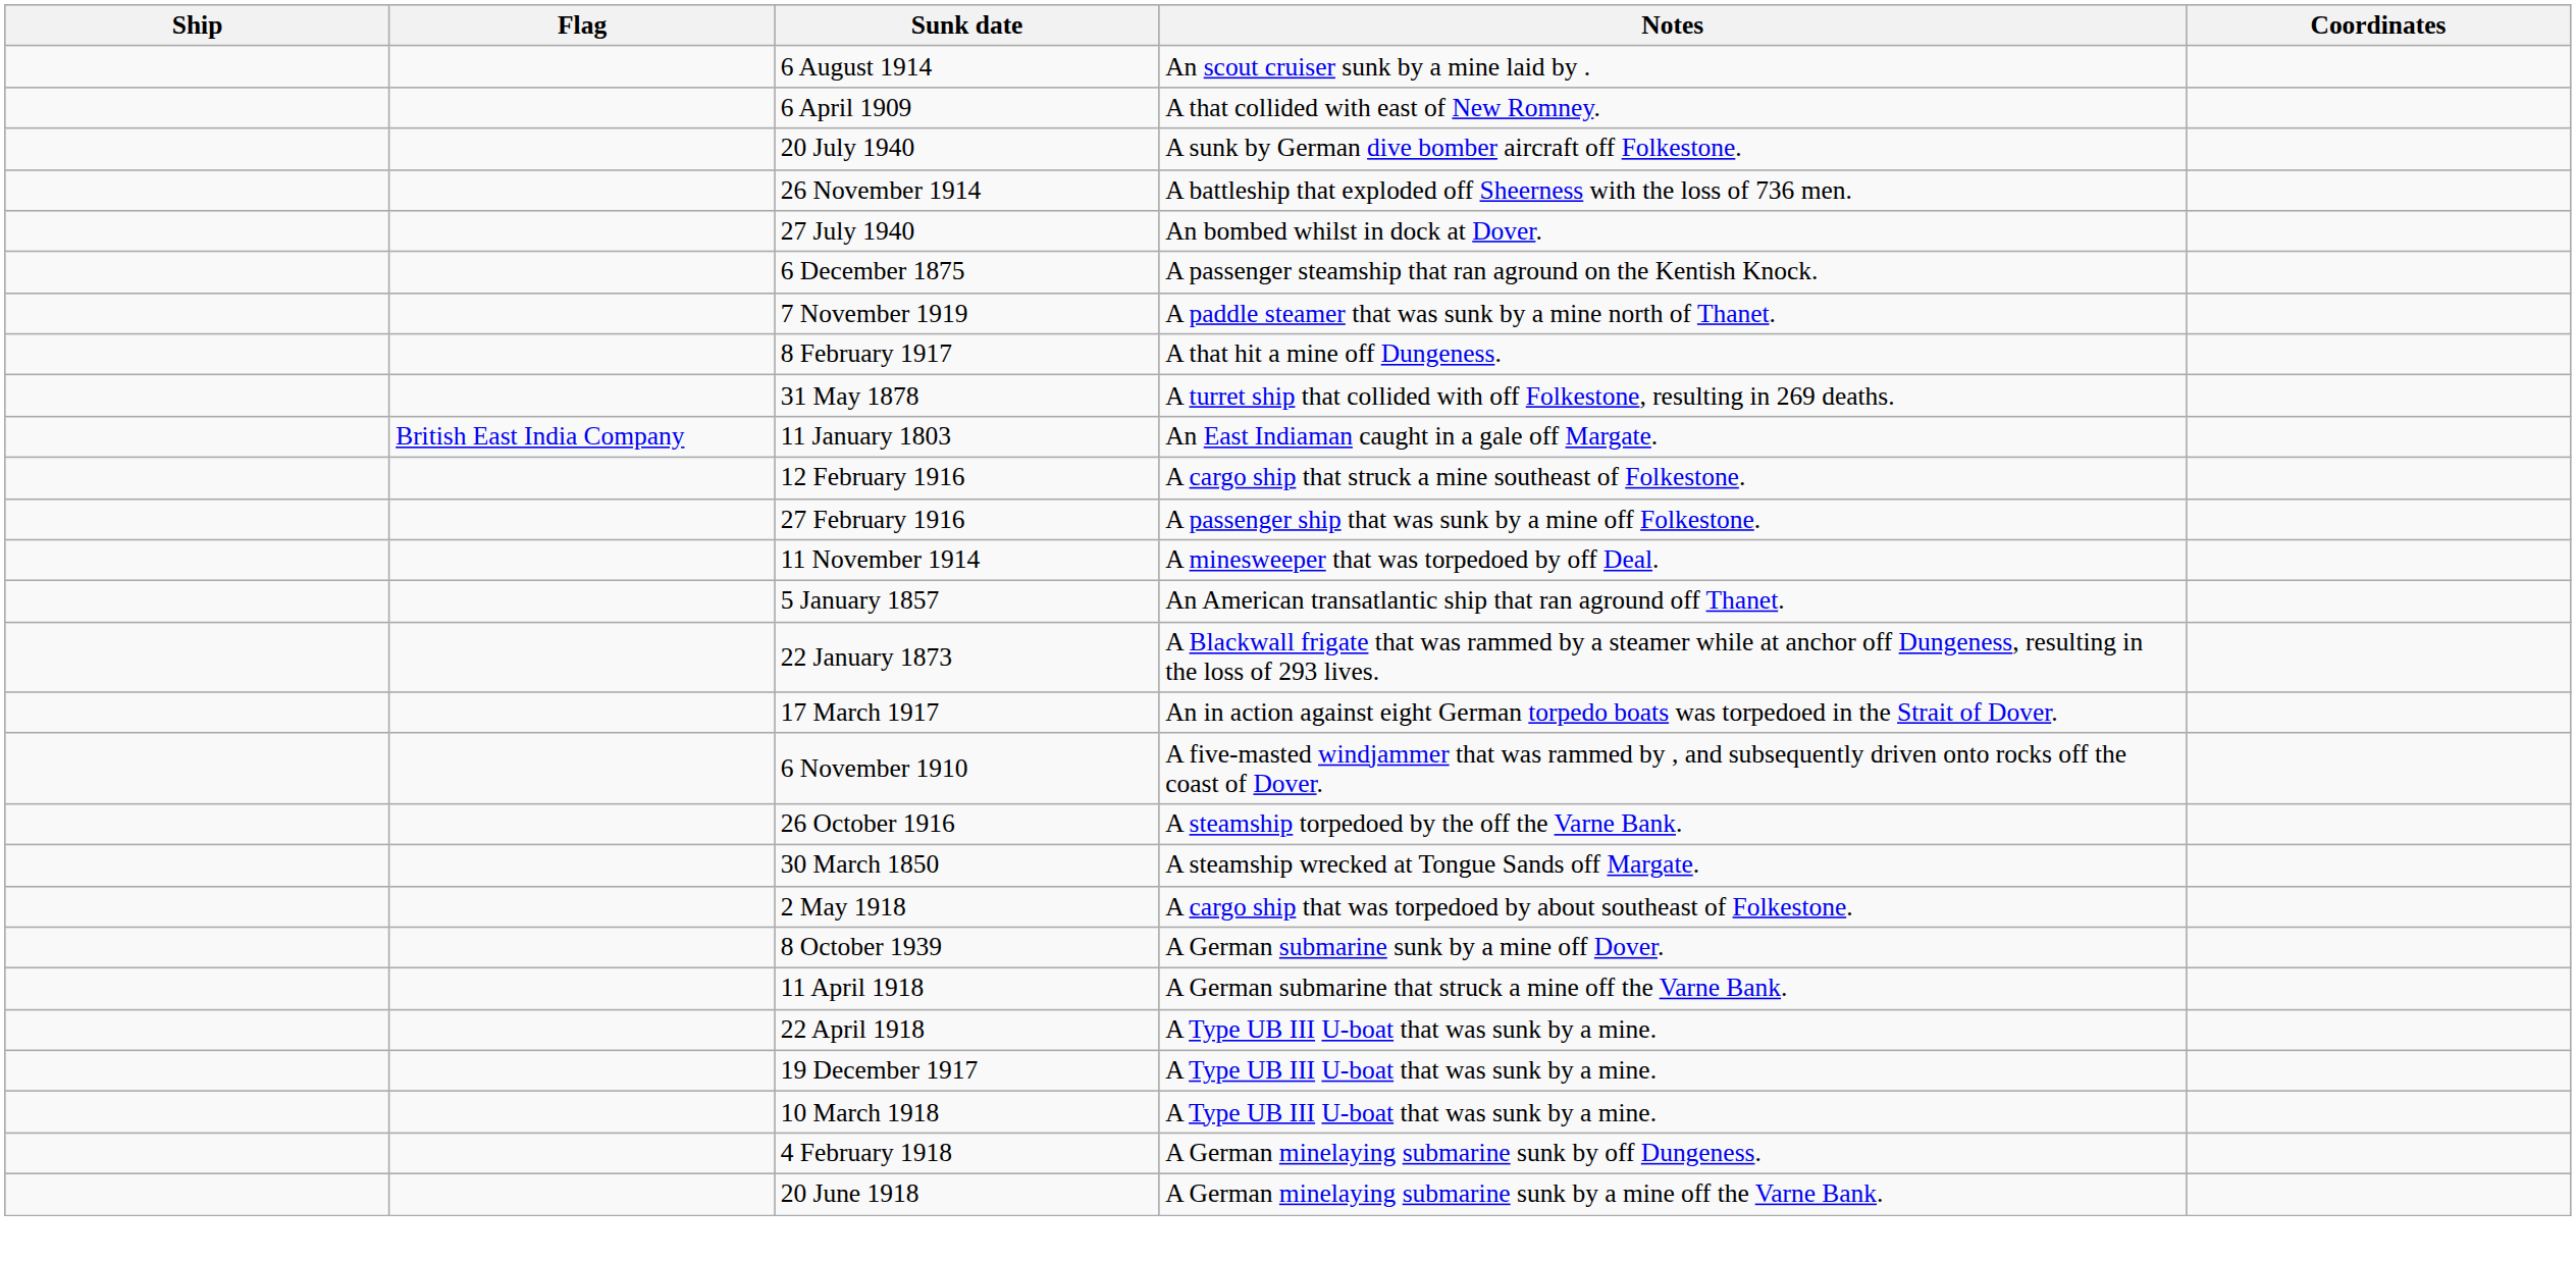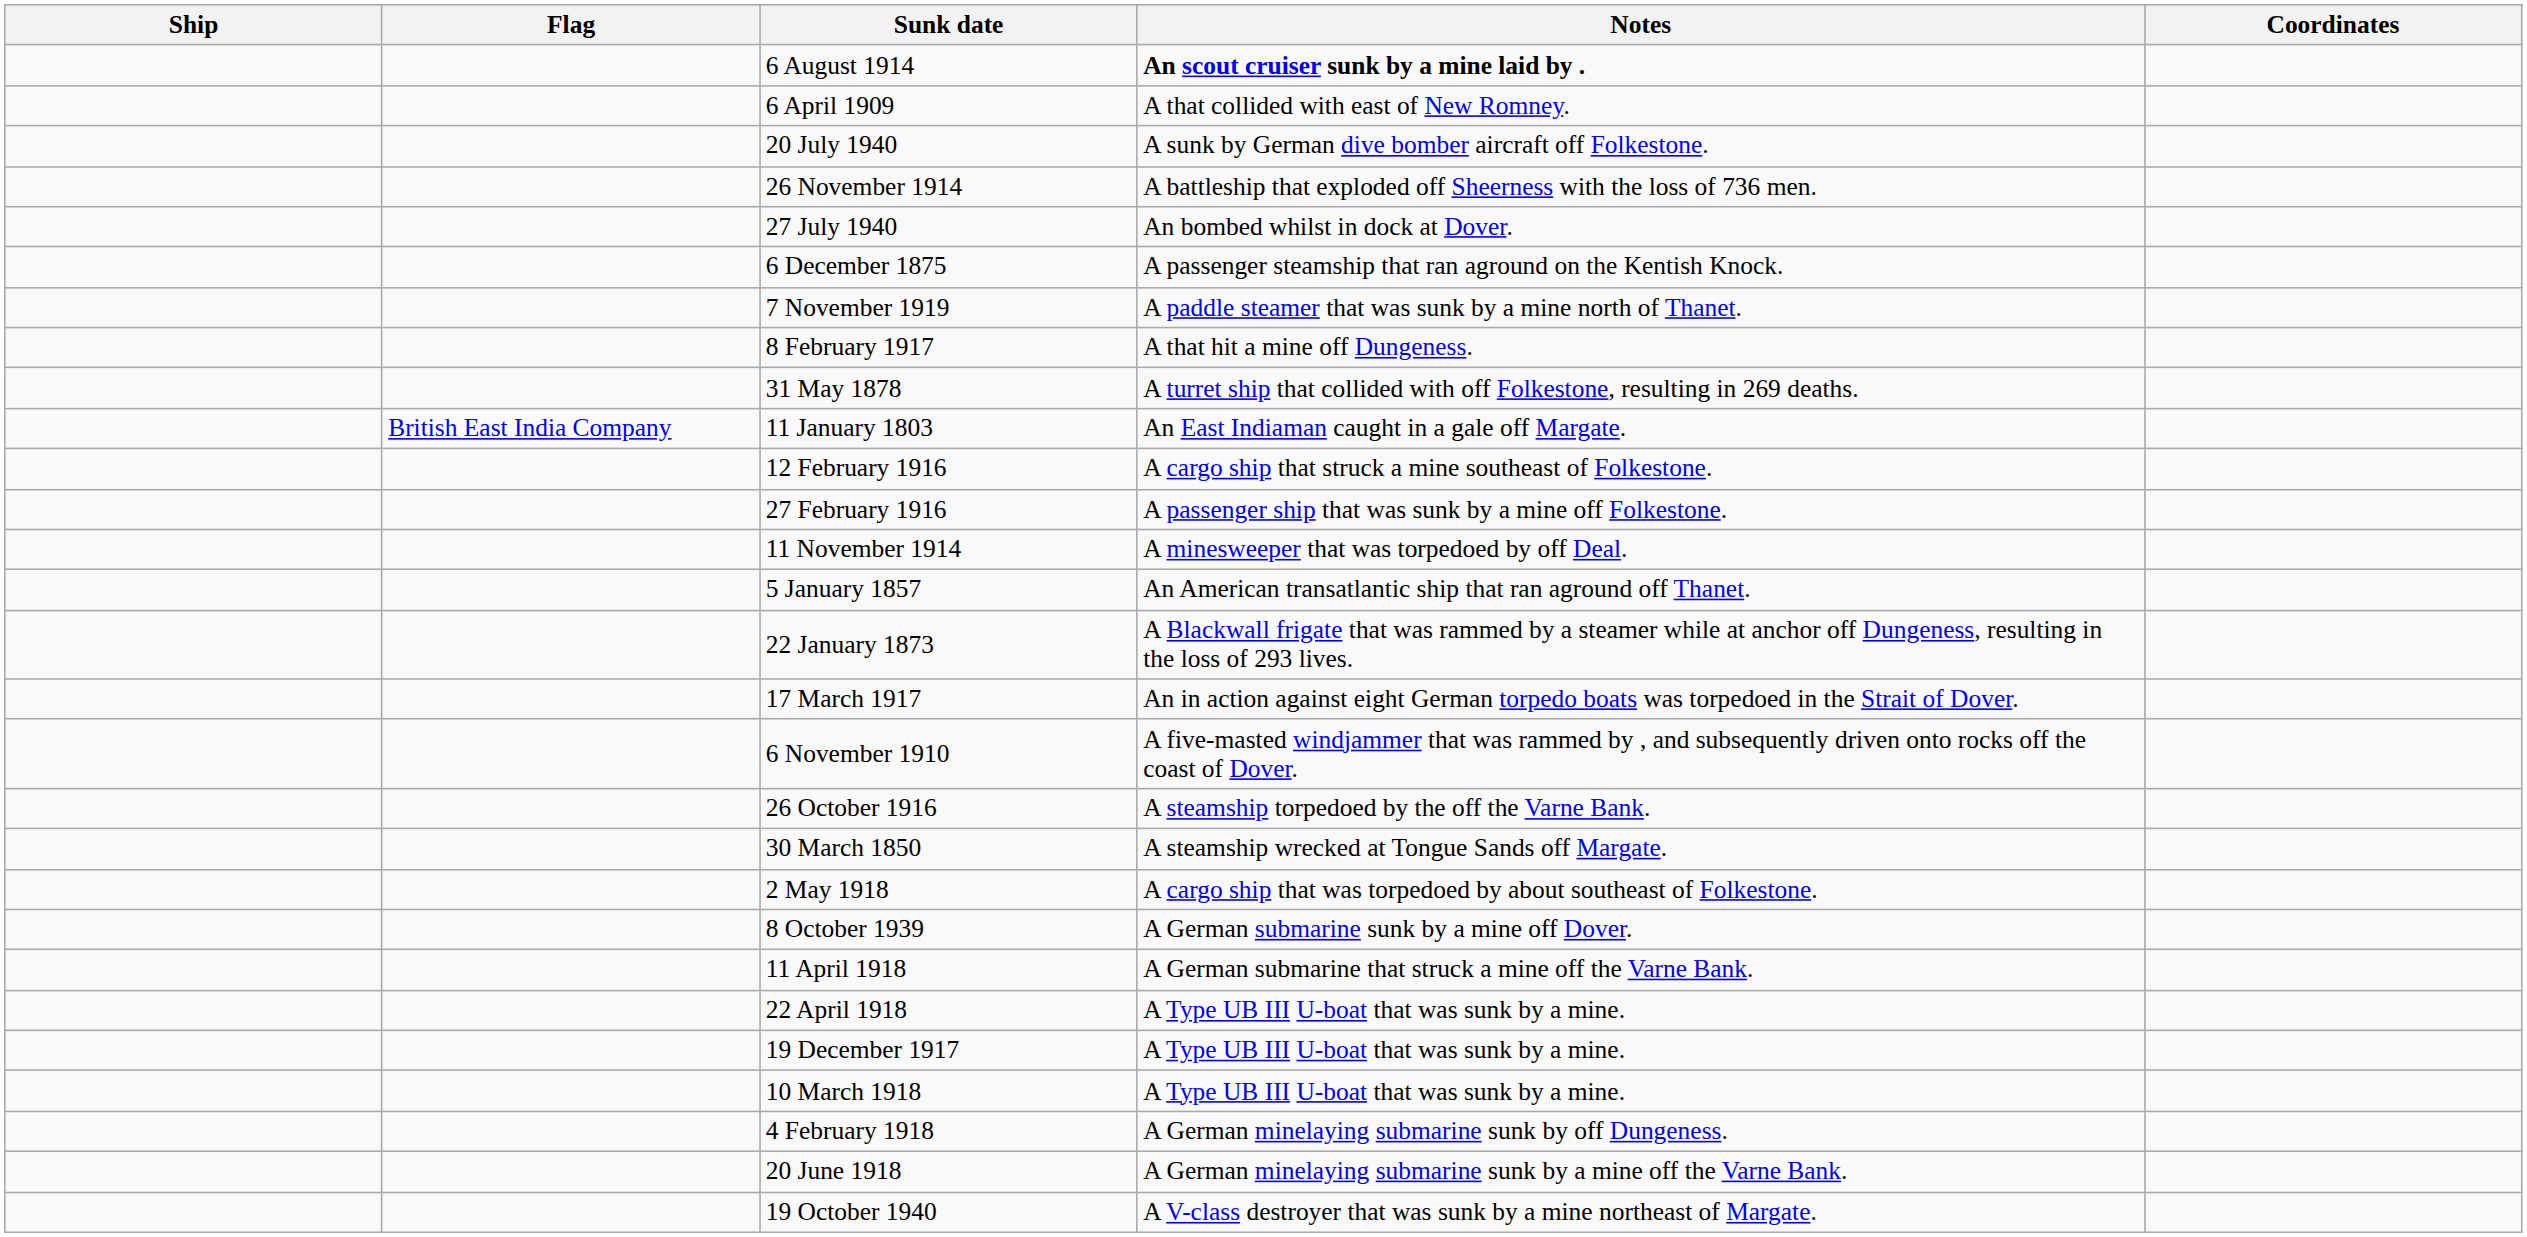 <table class=wikitable | style = "width:100%">
 <tr>
 <th style="width:15%">Ship</th>
 <th style="width:15%">Flag</th>
 <th style="width:15%">Sunk date</th>
 <th style="width:40%">Notes</th>
 <th style="width:15%">Coordinates</th>
 </tr>
 <tr>
 <td></td>
 <td></td>
 <td>6 August 1914</td>
-<td>An  <a href='#'>scout cruiser</a> sunk by a mine laid by .</td>
+<td><strong>An  <a href='#'>scout cruiser</a> sunk by a mine laid by .</strong></td>
 <td></td>
 </tr>
 <tr>
 <td></td>
 <td></td>
 <td>6 April 1909</td>
 <td>A  that collided with  east of <a href='#'>New Romney</a>.</td>
 <td></td>
 </tr>
 <tr>
 <td></td>
 <td></td>
 <td>20 July 1940</td>
 <td>A  sunk by German <a href='#'>dive bomber</a> aircraft off <a href='#'>Folkestone</a>.</td>
 <td></td>
 </tr>
 <tr>
 <td></td>
 <td></td>
 <td>26 November 1914</td>
 <td>A  battleship that exploded off <a href='#'>Sheerness</a> with the loss of 736 men.</td>
 <td></td>
 </tr>
 <tr>
 <td></td>
 <td></td>
 <td>27 July 1940</td>
 <td>An  bombed whilst in dock at <a href='#'>Dover</a>.</td>
 <td></td>
 </tr>
 <tr>
 <td></td>
 <td></td>
 <td>6 December 1875</td>
 <td>A passenger steamship that ran aground on the Kentish Knock.</td>
 <td></td>
 </tr>
 <tr>
 <td></td>
 <td></td>
 <td>7 November 1919</td>
 <td>A <a href='#'>paddle steamer</a> that was sunk by a mine north of <a href='#'>Thanet</a>.</td>
 <td></td>
 </tr>
 <tr>
 <td></td>
 <td></td>
 <td>8 February 1917</td>
 <td>A  that hit a mine off <a href='#'>Dungeness</a>.</td>
 <td></td>
 </tr>
 <tr>
 <td></td>
 <td></td>
 <td>31 May 1878</td>
 <td>A <a href='#'>turret ship</a> that collided with  off <a href='#'>Folkestone</a>, resulting in 269 deaths.</td>
 <td></td>
 </tr>
 <tr>
 <td></td>
 <td> <a href='#'>British East India Company</a></td>
 <td>11 January 1803</td>
 <td>An <a href='#'>East Indiaman</a> caught in a gale off <a href='#'>Margate</a>.</td>
 <td></td>
 </tr>
 <tr>
 <td></td>
 <td></td>
 <td>12 February 1916</td>
 <td>A <a href='#'>cargo ship</a> that struck a mine southeast of <a href='#'>Folkestone</a>.</td>
 <td></td>
 </tr>
 <tr>
 <td></td>
 <td></td>
 <td>27 February 1916</td>
 <td>A <a href='#'>passenger ship</a> that was sunk by a mine off <a href='#'>Folkestone</a>.</td>
 <td></td>
 </tr>
 <tr>
 <td></td>
 <td></td>
 <td>11 November 1914</td>
 <td>A <a href='#'>minesweeper</a> that was torpedoed by  off <a href='#'>Deal</a>.</td>
 <td></td>
 </tr>
 <tr>
 <td></td>
 <td></td>
 <td>5 January 1857</td>
 <td>An American transatlantic ship that ran aground off <a href='#'>Thanet</a>.</td>
 <td></td>
 </tr>
 <tr>
 <td></td>
 <td></td>
 <td>22 January 1873</td>
 <td>A <a href='#'>Blackwall frigate</a> that was rammed by a steamer while at anchor off <a href='#'>Dungeness</a>, resulting in the loss of 293 lives.</td>
 <td></td>
 </tr>
 <tr>
 <td></td>
 <td></td>
 <td>17 March 1917</td>
 <td>An  in action against eight German <a href='#'>torpedo boats</a> was torpedoed in the <a href='#'>Strait of Dover</a>.</td>
 <td></td>
 </tr>
 <tr>
 <td></td>
 <td></td>
 <td>6 November 1910</td>
 <td>A five-masted <a href='#'>windjammer</a> that was rammed by , and subsequently driven onto rocks off the coast of <a href='#'>Dover</a>.</td>
 <td></td>
 </tr>
 <tr>
 <td></td>
 <td></td>
 <td>26 October 1916</td>
 <td>A <a href='#'>steamship</a> torpedoed by the  off the <a href='#'>Varne Bank</a>.</td>
 <td></td>
 </tr>
 <tr>
 <td></td>
 <td></td>
 <td>30 March 1850</td>
 <td>A steamship wrecked at Tongue Sands off <a href='#'>Margate</a>.</td>
 <td></td>
 </tr>
 <tr>
 <td></td>
 <td></td>
 <td>2 May 1918</td>
 <td>A <a href='#'>cargo ship</a> that was torpedoed by  about  southeast of <a href='#'>Folkestone</a>.</td>
 <td></td>
 </tr>
 <tr>
 <td></td>
 <td></td>
 <td>8 October 1939</td>
 <td>A German <a href='#'>submarine</a> sunk by a mine off <a href='#'>Dover</a>.</td>
 <td></td>
 </tr>
 <tr>
 <td></td>
 <td></td>
 <td>11 April 1918</td>
 <td>A German submarine that struck a mine off the <a href='#'>Varne Bank</a>.</td>
 <td></td>
 </tr>
 <tr>
 <td></td>
 <td></td>
 <td>22 April 1918</td>
 <td>A <a href='#'>Type UB III</a> <a href='#'>U-boat</a> that was sunk by a mine.</td>
 <td></td>
 </tr>
 <tr>
 <td></td>
 <td></td>
 <td>19 December 1917</td>
 <td>A <a href='#'>Type UB III</a> <a href='#'>U-boat</a> that was sunk by a mine.</td>
 <td></td>
 </tr>
 <tr>
 <td></td>
 <td></td>
 <td>10 March 1918</td>
 <td>A <a href='#'>Type UB III</a> <a href='#'>U-boat</a> that was sunk by a mine.</td>
 <td></td>
 </tr>
 <tr>
 <td></td>
 <td></td>
 <td>4 February 1918</td>
 <td>A German <a href='#'>minelaying</a> <a href='#'>submarine</a> sunk by  off <a href='#'>Dungeness</a>.</td>
 <td></td>
 </tr>
 <tr>
 <td></td>
 <td></td>
 <td>20 June 1918</td>
 <td>A German <a href='#'>minelaying</a> <a href='#'>submarine</a> sunk by a mine off the <a href='#'>Varne Bank</a>.</td>
 <td></td>
 </tr>
+<tr>
+<td></td>
+<td></td>
+<td>19 October 1940</td>
+<td>A <a href='#'>V-class</a> destroyer that was sunk by a mine  northeast of <a href='#'>Margate</a>.</td>
+<td></td>
+</tr>
 </table>
